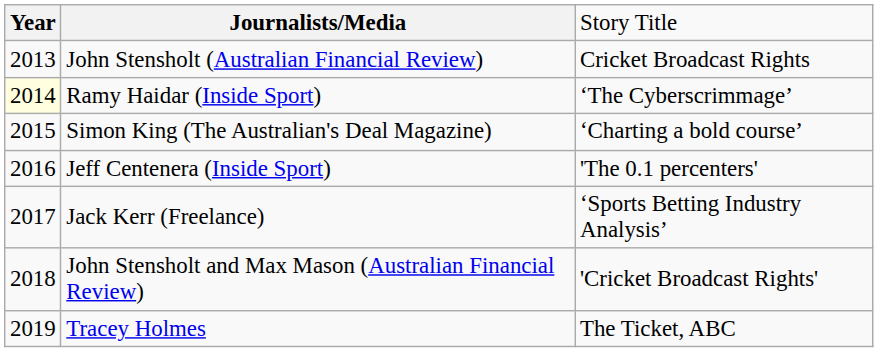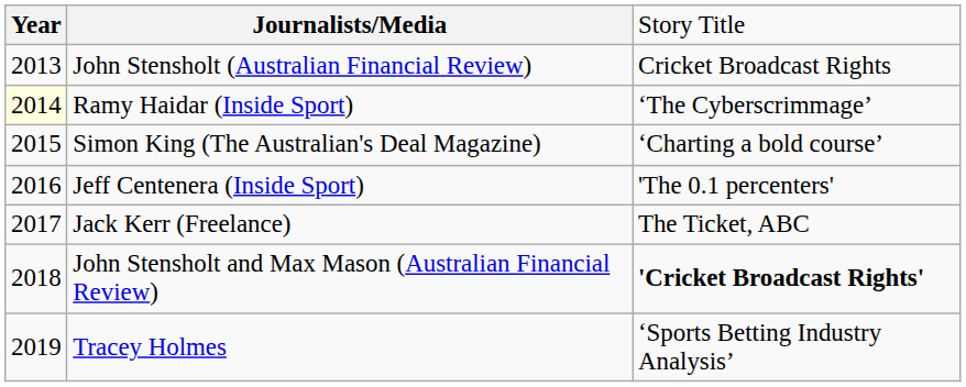 <table class="wikitable">
 <tr>
 <th>Year</th>
 <th>Journalists/Media</th>
 <td>Story Title</td>
 </tr>
 <tr>
 <td>2013</td>
 <td>John Stensholt (<a href='#'>Australian Financial Review</a>)</td>
 <td>Cricket Broadcast Rights</td>
 </tr>
 <tr>
 <td style="background: lightyellow;">2014</td>
 <td>Ramy Haidar (<a href='#'>Inside Sport</a>)</td>
 <td>‘The Cyberscrimmage’</td>
 </tr>
 <tr>
 <td>2015</td>
 <td>Simon King (The Australian's Deal Magazine)</td>
 <td>‘Charting a bold course’</td>
 </tr>
 <tr>
 <td>2016</td>
 <td>Jeff Centenera (<a href='#'>Inside Sport</a>)</td>
 <td>'The 0.1 percenters'</td>
 </tr>
 <tr>
 <td>2017</td>
 <td>Jack Kerr (Freelance)</td>
-<td>‘Sports Betting Industry Analysis’</td>
+<td>The Ticket, ABC</td>
 </tr>
 <tr>
 <td>2018</td>
 <td>John Stensholt and Max Mason (<a href='#'>Australian Financial Review</a>)</td>
-<td>'Cricket Broadcast Rights'</td>
+<td><strong>'Cricket Broadcast Rights'</strong></td>
 </tr>
 <tr>
 <td>2019</td>
 <td><a href='#'>Tracey Holmes</a></td>
-<td>The Ticket, ABC</td>
+<td>‘Sports Betting Industry Analysis’</td>
 </tr>
 </table>
